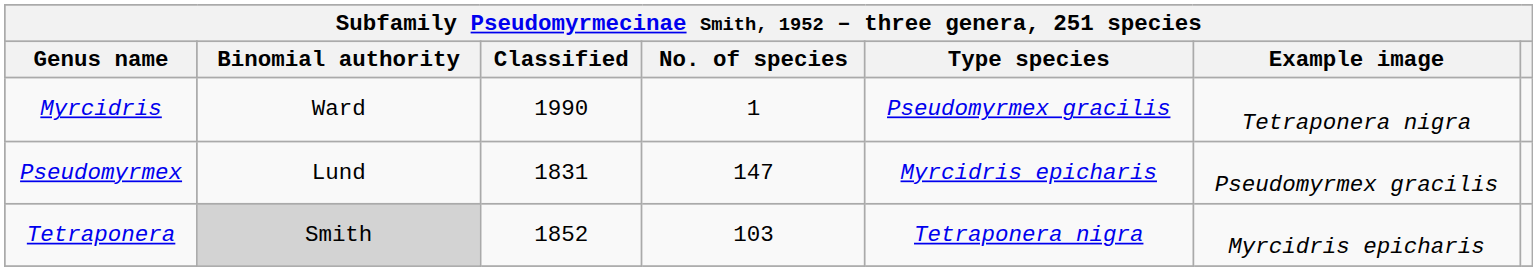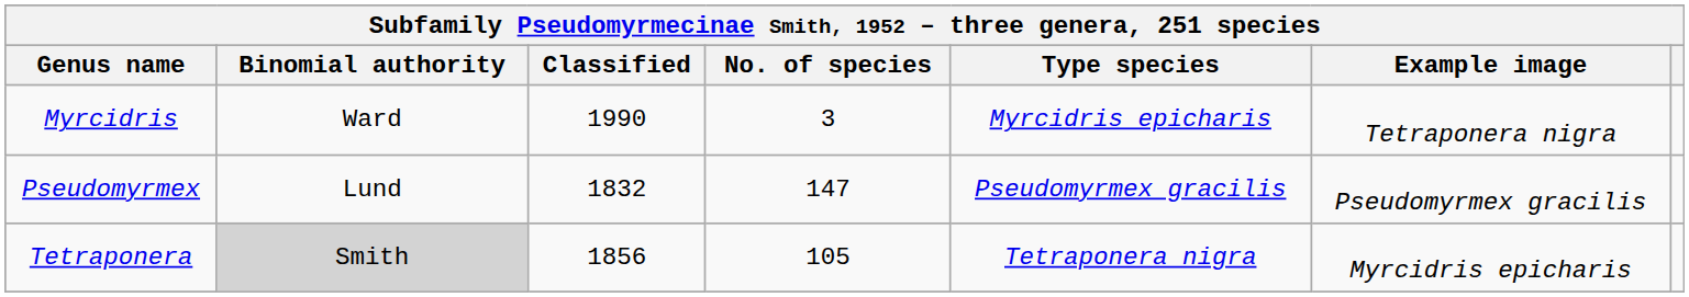 <table class="wikitable sortable" style="width:100%;text-align:center">
 <tr>
 <th colspan="100%" align="center" bgcolor=#d3d3a4>Subfamily <a href='#'>Pseudomyrmecinae</a> <small>Smith, 1952</small> – three genera, 251 species</th>
 </tr>
 <tr>
 <th>Genus name</th>
 <th>Binomial authority</th>
 <th>Classified</th>
 <th>No. of species</th>
 <th>Type species</th>
 <th class="unsortable">Example image</th>
 <th class="unsortable"></th>
 </tr>
 <tr>
 <td><em><a href='#'>Myrcidris</a></em></td>
 <td>Ward</td>
 <td>1990</td>
-<td>1</td>
-<td><em><a href='#'>Pseudomyrmex gracilis</a></em></td>
+<td>3</td>
+<td><em><a href='#'>Myrcidris epicharis</a></em></td>
 <td><br><em>Tetraponera nigra</em></td>
 <td></td>
 </tr>
 <tr>
 <td><em><a href='#'>Pseudomyrmex</a></em></td>
 <td>Lund</td>
-<td>1831</td>
+<td>1832</td>
 <td>147</td>
-<td><em><a href='#'>Myrcidris epicharis</a></em></td>
+<td><em><a href='#'>Pseudomyrmex gracilis</a></em></td>
 <td><br><em>Pseudomyrmex gracilis</em></td>
 <td></td>
 </tr>
 <tr>
 <td><em><a href='#'>Tetraponera</a></em></td>
 <td style="background: lightgrey;">Smith</td>
-<td>1852</td>
-<td>103</td>
+<td>1856</td>
+<td>105</td>
 <td><em><a href='#'>Tetraponera nigra</a></em></td>
 <td><br><em>Myrcidris epicharis</em></td>
 <td></td>
 </tr>
 </table>
